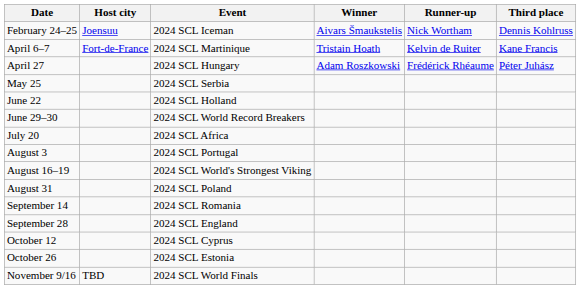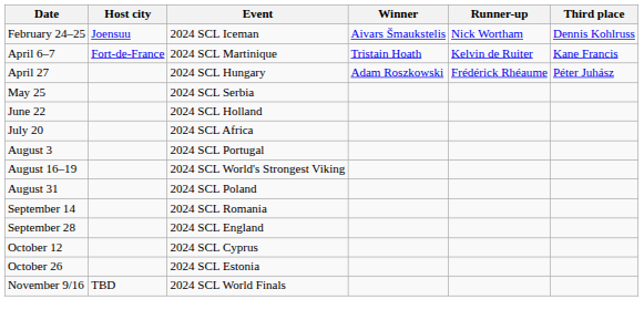 <table class="wikitable">
 <tr>
 <th>Date</th>
 <th>Host city</th>
 <th>Event</th>
 <th>Winner</th>
 <th>Runner-up</th>
 <th>Third place</th>
 </tr>
 <tr>
 <td>February 24–25</td>
 <td> <a href='#'>Joensuu</a></td>
 <td>2024 SCL Iceman</td>
 <td> <a href='#'>Aivars Šmaukstelis</a></td>
 <td> <a href='#'>Nick Wortham</a></td>
 <td> <a href='#'>Dennis Kohlruss</a></td>
 </tr>
 <tr>
 <td>April 6–7</td>
 <td> <a href='#'>Fort-de-France</a></td>
 <td>2024 SCL Martinique</td>
 <td> <a href='#'>Tristain Hoath</a></td>
 <td> <a href='#'>Kelvin de Ruiter</a></td>
 <td> <a href='#'>Kane Francis</a></td>
 </tr>
 <tr>
 <td>April 27</td>
 <td></td>
 <td>2024 SCL Hungary</td>
 <td> <a href='#'>Adam Roszkowski</a></td>
 <td> <a href='#'>Frédérick Rhéaume</a></td>
 <td> <a href='#'>Péter Juhász</a></td>
 </tr>
 <tr>
 <td>May 25</td>
 <td></td>
 <td>2024 SCL Serbia</td>
 <td></td>
 <td></td>
 <td></td>
 </tr>
 <tr>
 <td>June 22</td>
 <td></td>
 <td>2024 SCL Holland</td>
-<td></td>
-<td></td>
-<td></td>
-</tr>
-<tr>
-<td>June 29–30</td>
-<td></td>
-<td>2024 SCL World Record Breakers</td>
 <td></td>
 <td></td>
 <td></td>
 </tr>
 <tr>
 <td>July 20</td>
 <td></td>
 <td>2024 SCL Africa</td>
 <td></td>
 <td></td>
 <td></td>
 </tr>
 <tr>
 <td>August 3</td>
 <td></td>
 <td>2024 SCL Portugal</td>
 <td></td>
 <td></td>
 <td></td>
 </tr>
 <tr>
 <td>August 16–19</td>
 <td></td>
 <td>2024 SCL World's Strongest Viking</td>
 <td></td>
 <td></td>
 <td></td>
 </tr>
 <tr>
 <td>August 31</td>
 <td></td>
 <td>2024 SCL Poland</td>
 <td></td>
 <td></td>
 <td></td>
 </tr>
 <tr>
 <td>September 14</td>
 <td></td>
 <td>2024 SCL Romania</td>
 <td></td>
 <td></td>
 <td></td>
 </tr>
 <tr>
 <td>September 28</td>
 <td></td>
 <td>2024 SCL England</td>
 <td></td>
 <td></td>
 <td></td>
 </tr>
 <tr>
 <td>October 12</td>
 <td></td>
 <td>2024 SCL Cyprus</td>
 <td></td>
 <td></td>
 <td></td>
 </tr>
 <tr>
 <td>October 26</td>
 <td></td>
 <td>2024 SCL Estonia</td>
 <td></td>
 <td></td>
 <td></td>
 </tr>
 <tr>
 <td>November 9/16</td>
 <td>TBD</td>
 <td>2024 SCL World Finals</td>
 <td></td>
 <td></td>
 <td></td>
 </tr>
 </table>
